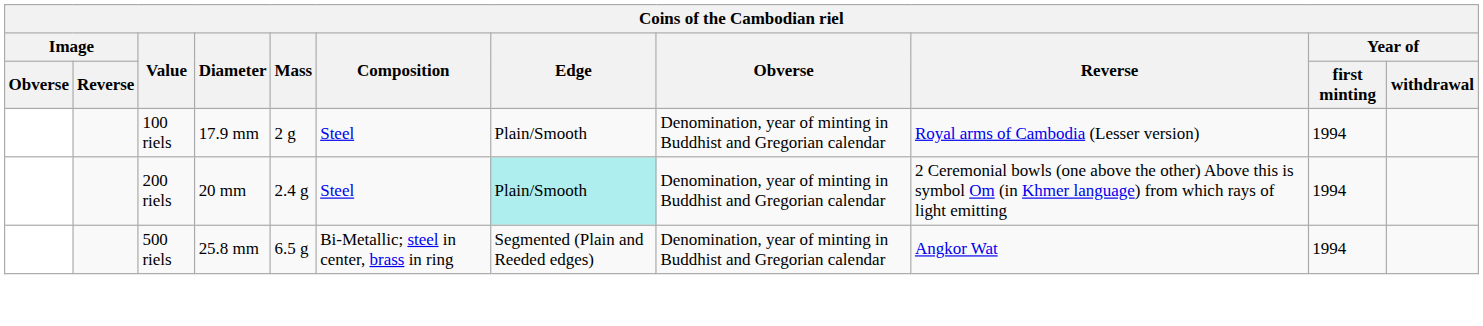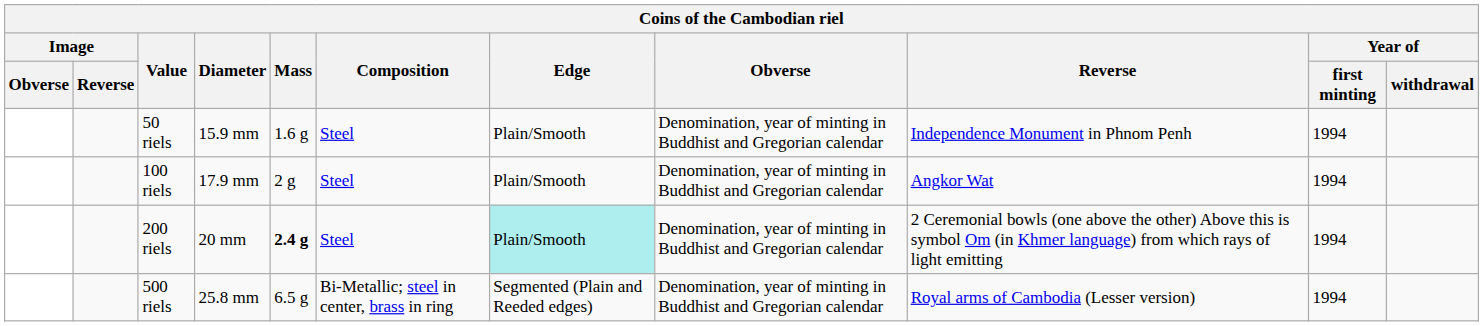 <table class="wikitable" style="font-size: 90%">
 <tr>
 <th colspan="11"><strong>Coins of the Cambodian riel</strong></th>
 </tr>
 <tr>
 <th colspan="2">Image</th>
 <th rowspan="2">Value</th>
 <th rowspan="2">Diameter</th>
 <th rowspan="2">Mass</th>
 <th rowspan="2">Composition</th>
 <th rowspan="2">Edge</th>
 <th rowspan="2">Obverse</th>
 <th rowspan="2">Reverse</th>
 <th colspan="2">Year of</th>
 </tr>
 <tr>
 <th>Obverse</th>
 <th>Reverse</th>
 <th>first minting</th>
 <th>withdrawal</th>
 </tr>
 <tr>
 <td style="text-align:center; background:#fff;"></td>
 <td></td>
+<td>50 riels</td>
+<td>15.9 mm</td>
+<td>1.6 g</td>
+<td><a href='#'>Steel</a></td>
+<td>Plain/Smooth</td>
+<td>Denomination, year of minting in Buddhist and Gregorian calendar</td>
+<td><a href='#'>Independence Monument</a> in Phnom Penh</td>
+<td>1994</td>
+<td></td>
+</tr>
+<tr>
+<td style="text-align:center; background:#fff;"></td>
+<td></td>
 <td>100 riels</td>
 <td>17.9 mm</td>
 <td>2 g</td>
 <td><a href='#'>Steel</a></td>
 <td>Plain/Smooth</td>
 <td>Denomination, year of minting in Buddhist and Gregorian calendar</td>
-<td><a href='#'>Royal arms of Cambodia</a> (Lesser version)</td>
+<td><a href='#'>Angkor Wat</a></td>
 <td>1994</td>
 <td></td>
 </tr>
 <tr>
 <td style="text-align:center; background:#fff;"></td>
 <td></td>
 <td>200 riels</td>
 <td>20 mm</td>
-<td>2.4 g</td>
+<td><strong>2.4 g</strong></td>
 <td><a href='#'>Steel</a></td>
 <td style="background: paleturquoise;">Plain/Smooth</td>
 <td>Denomination, year of minting in Buddhist and Gregorian calendar</td>
 <td>2 Ceremonial bowls (one above the other) Above this is symbol <a href='#'>Om</a> (in <a href='#'>Khmer language</a>) from which rays of light emitting</td>
 <td>1994</td>
 <td></td>
 </tr>
 <tr>
 <td style="text-align:center; background:#fff;"></td>
 <td></td>
 <td>500 riels</td>
 <td>25.8 mm</td>
 <td>6.5 g</td>
 <td>Bi-Metallic; <a href='#'>steel</a> in center, <a href='#'>brass</a> in ring</td>
 <td>Segmented (Plain and Reeded edges)</td>
 <td>Denomination, year of minting in Buddhist and Gregorian calendar</td>
-<td><a href='#'>Angkor Wat</a></td>
+<td><a href='#'>Royal arms of Cambodia</a> (Lesser version)</td>
 <td>1994</td>
 <td></td>
 </tr>
 </table>
